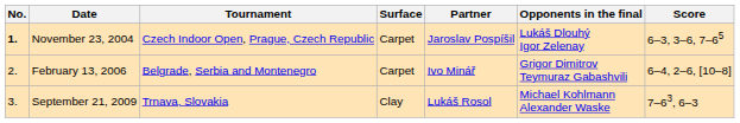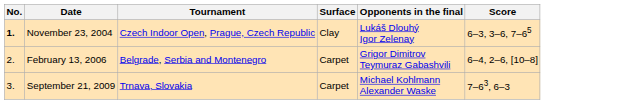 <table class="wikitable">
 <tr>
 <th>No.</th>
 <th>Date</th>
 <th>Tournament</th>
 <th>Surface</th>
-<th>Partner</th>
 <th>Opponents in the final</th>
 <th>Score</th>
 </tr>
 <tr bgcolor="moccasin">
 <td><strong>1.</strong></td>
 <td>November 23, 2004</td>
 <td><a href='#'>Czech Indoor Open</a>, <a href='#'>Prague, Czech Republic</a></td>
-<td>Carpet</td>
-<td> <a href='#'>Jaroslav Pospíšil</a></td>
+<td>Clay</td>
 <td> <a href='#'>Lukáš Dlouhý</a> <br>  <a href='#'>Igor Zelenay</a></td>
 <td>6–3, 3–6, 7–6<sup>5</sup></td>
 </tr>
 <tr bgcolor="moccasin">
 <td>2.</td>
 <td>February 13, 2006</td>
 <td><a href='#'>Belgrade</a>, <a href='#'>Serbia and Montenegro</a></td>
 <td>Carpet</td>
-<td> <a href='#'>Ivo Minář</a></td>
 <td> <a href='#'>Grigor Dimitrov</a> <br>  <a href='#'>Teymuraz Gabashvili</a></td>
 <td>6–4, 2–6, [10–8]</td>
 </tr>
 <tr bgcolor="moccasin">
 <td>3.</td>
 <td>September 21, 2009</td>
 <td><a href='#'>Trnava, Slovakia</a></td>
-<td>Clay</td>
-<td> <a href='#'>Lukáš Rosol</a></td>
+<td>Carpet</td>
 <td> <a href='#'>Michael Kohlmann</a> <br>  <a href='#'>Alexander Waske</a></td>
 <td>7–6<sup>3</sup>, 6–3</td>
 </tr>
 </table>
